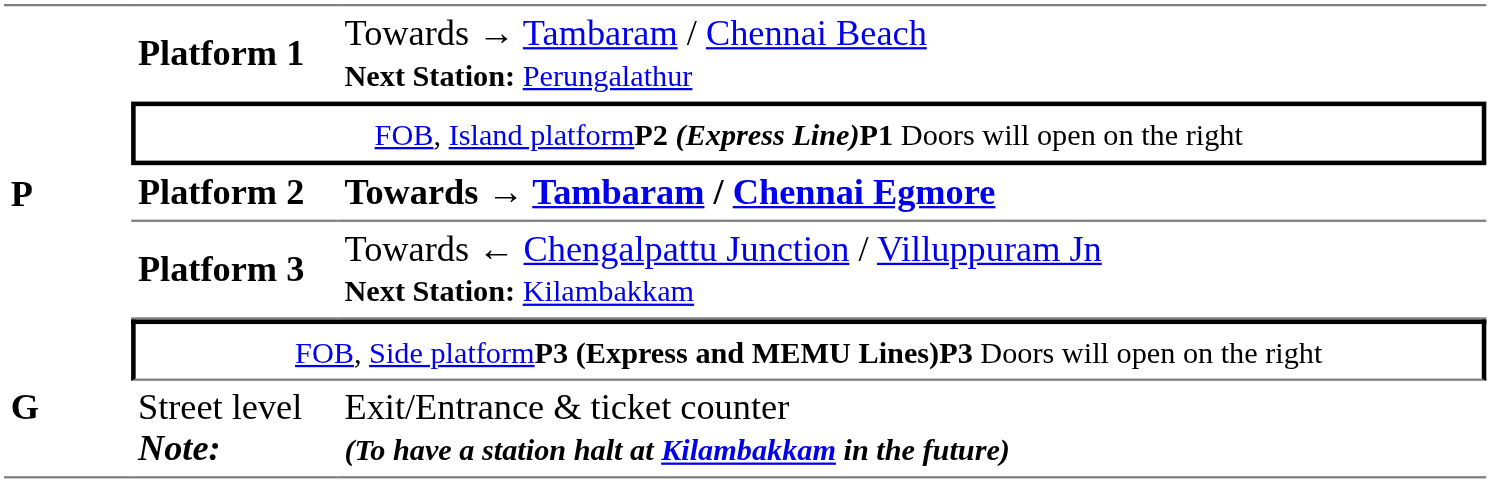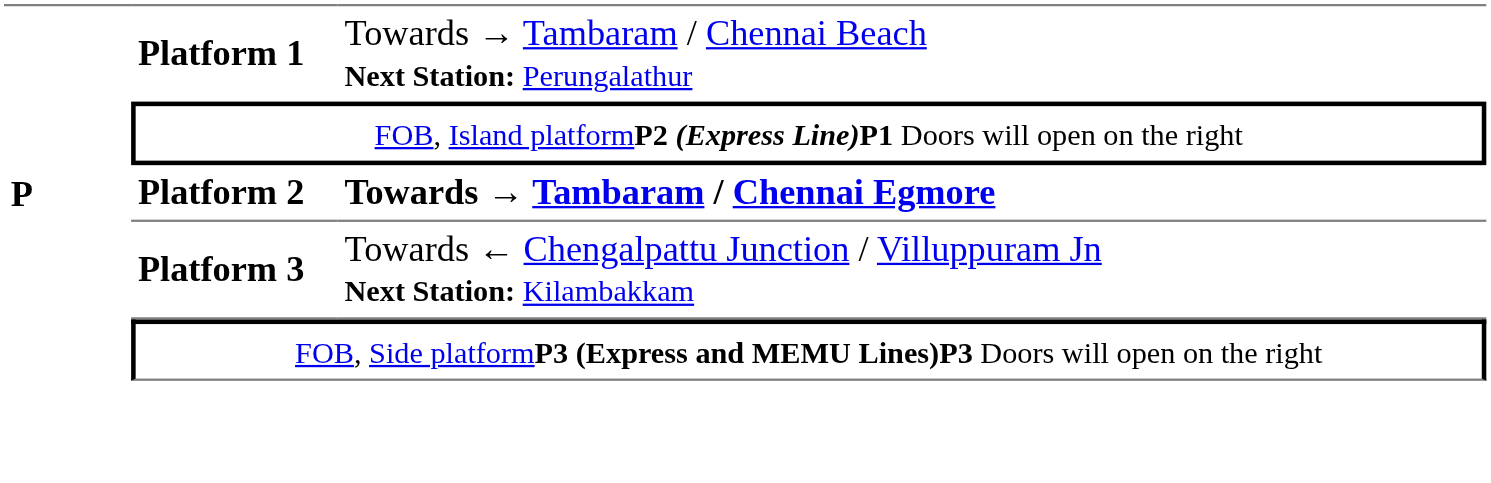 <table cellpadding="3" cellspacing="0" border="0">
 <tr>
 <td rowspan="5" style="border-top:solid 1px gray;" width="50" valign="center"><strong>P</strong></td>
 <td width="85" style="border-top:solid 1px gray;"><span><strong>Platform 1</strong></span></td>
 <td width="500" style="border-top:solid 1px gray;">Towards → <a href='#'>Tambaram</a> / <a href='#'>Chennai Beach</a><br><small><strong>Next Station:</strong> <a href='#'>Perungalathur</a></small></td>
 </tr>
 <tr>
 <td colspan="2" style="border-top:solid 2px black;border-right:solid 2px black;border-left:solid 2px black;border-bottom:solid 2px black;text-align:center;"><a href='#'><small>FOB</small></a><small>, <a href='#'>Island platform</a><strong>P2</strong> <strong><em>(Express Line)</em></strong><strong>P1</strong> Doors will open on the right</small></td>
 </tr>
 <tr>
 <td width="85" style="border-bottom:solid 1px gray;"><span><strong>Platform 2</strong></span></td>
 <td style="border-bottom:solid 1px gray;" width="500"><strong>Towards → <a href='#'>Tambaram</a> / <a href='#'>Chennai Egmore</a></strong></td>
 </tr>
 <tr>
 <td width="85" style="border-bottom:solid 1px gray;"><span><strong>Platform 3</strong></span></td>
 <td style="border-bottom:solid 1px gray;" width="500">Towards ← <a href='#'>Chengalpattu Junction</a> / <a href='#'>Villuppuram Jn</a><br><small><strong>Next Station:</strong> <a href='#'>Kilambakkam</a></small></td>
 </tr>
 <tr>
 <td style="border-top:solid 2px black;border-right:solid 2px black;border-left:solid 2px black;border-bottom:solid 1px gray;" colspan=2  align=center><a href='#'><small>FOB</small></a><small>, <a href='#'>Side platform</a><strong>P3 (Express and MEMU Lines)</strong><strong>P3</strong> Doors will open on the right</small></td>
 </tr>
 <tr>
-<td style="border-bottom:solid 1px gray;" width="50" valign="top"><strong>G</strong></td>
-<td style="border-bottom:solid 1px gray;" width="50" valign="top">Street level<br><strong><em>Note:</em></strong></td>
-<td style="border-bottom:solid 1px gray;" width="50" valign="top">Exit/Entrance & ticket counter<br><small><strong><em>(To have a station halt at <a href='#'>Kilambakkam</a> in the future)</em></strong></small></td>
-</tr>
-<tr>
 </tr>
 </table>
